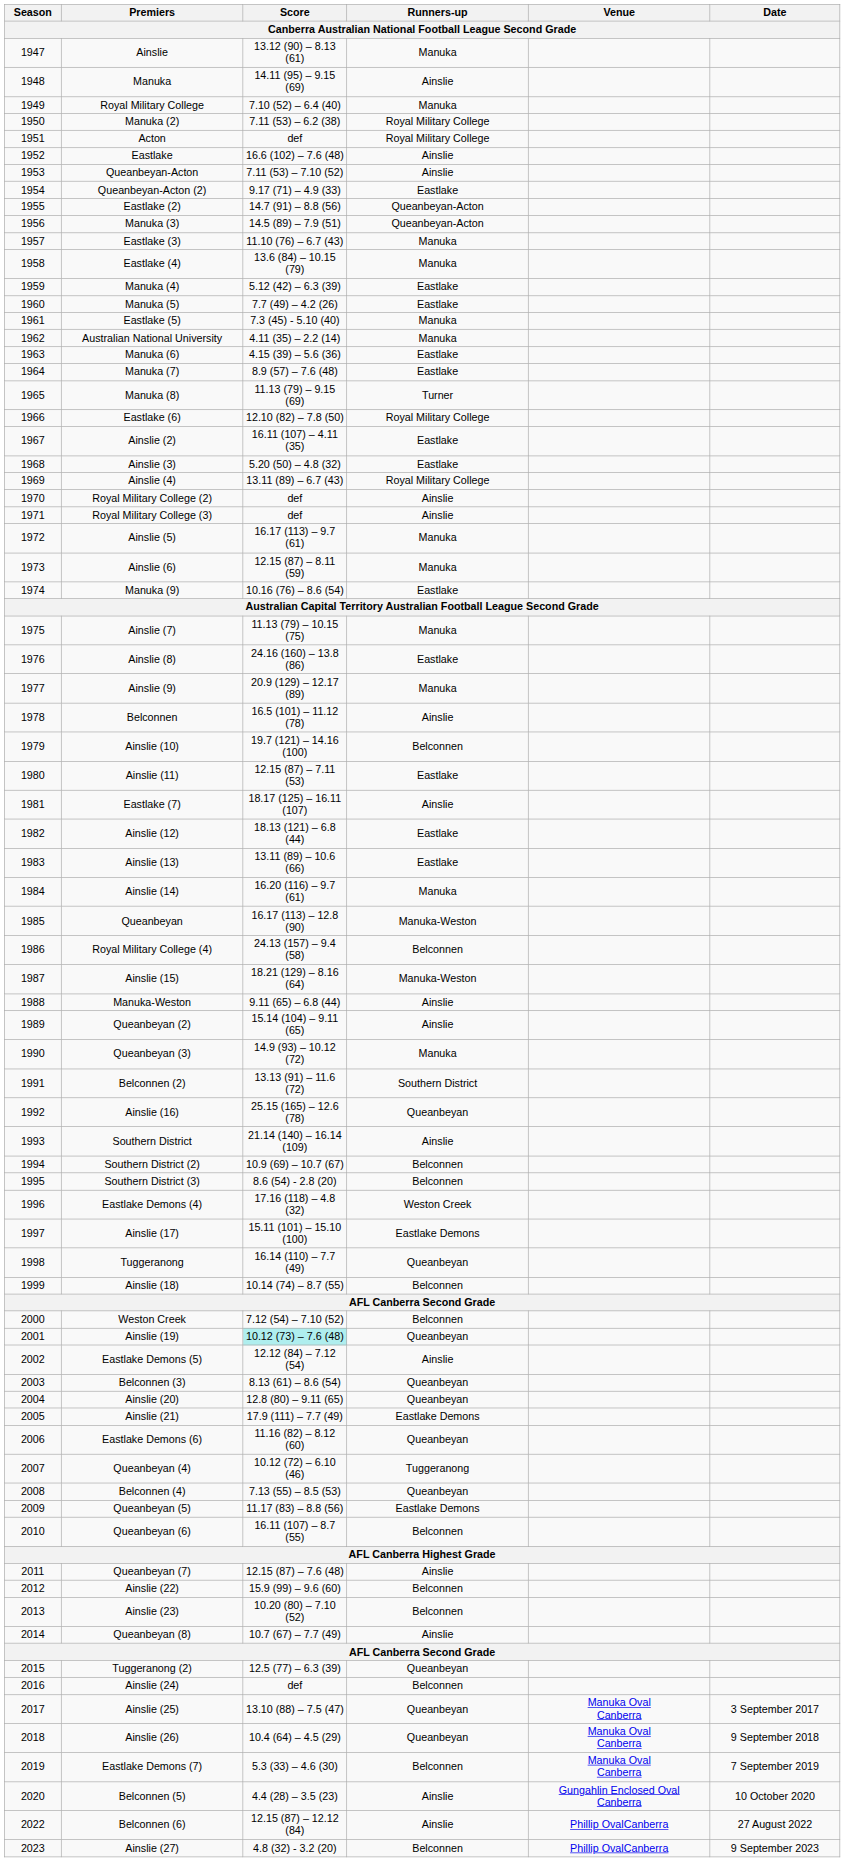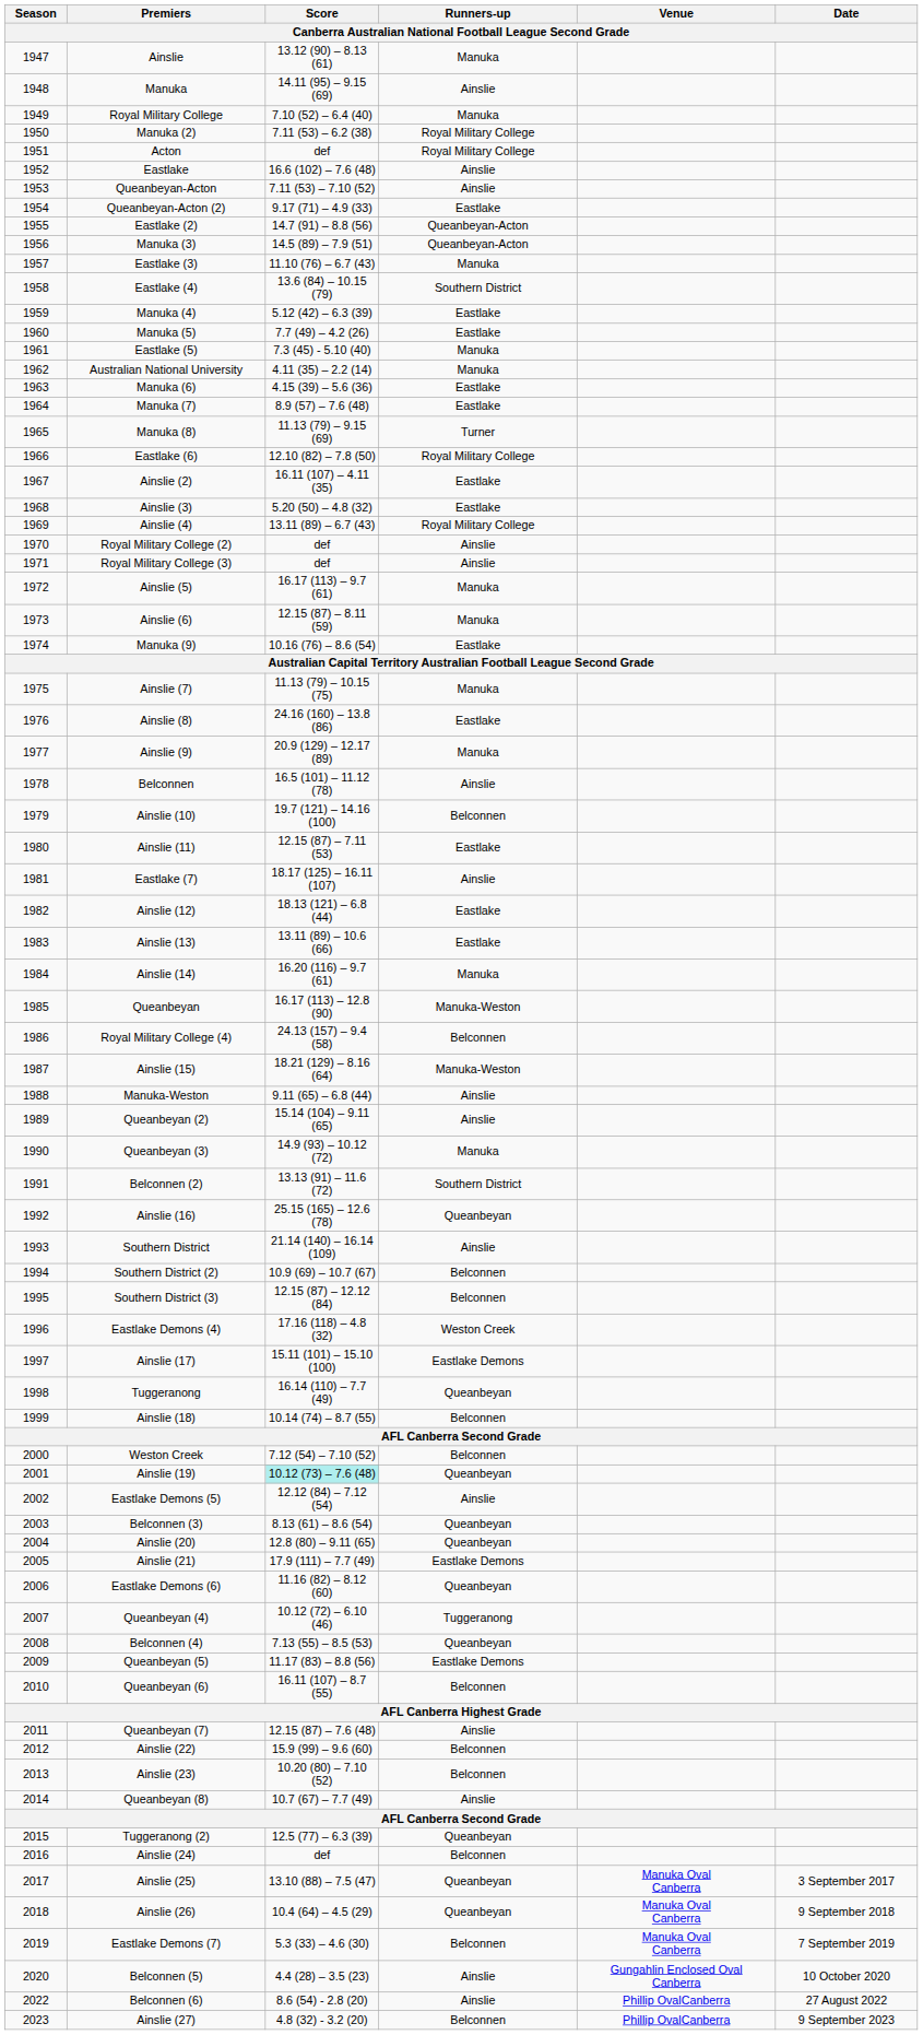 <table class="wikitable sortable" style="text-align:center;">
 <tr>
 <th width="3%">Season</th>
 <th width="14%">Premiers</th>
 <th width="8%">Score</th>
 <th width="14%">Runners-up</th>
 <th width="14%">Venue</th>
 <th width="10%">Date</th>
 </tr>
 <tr>
 <th colspan="6">Canberra Australian National Football League Second Grade</th>
 </tr>
 <tr>
 <td>1947</td>
 <td> Ainslie</td>
 <td>13.12 (90) – 8.13 (61)</td>
 <td> Manuka</td>
 <td></td>
 <td></td>
 </tr>
 <tr>
 <td>1948</td>
 <td> Manuka</td>
 <td>14.11 (95) – 9.15 (69)</td>
 <td> Ainslie</td>
 <td></td>
 <td></td>
 </tr>
 <tr>
 <td>1949</td>
 <td> Royal Military College</td>
 <td>7.10 (52) – 6.4 (40)</td>
 <td> Manuka</td>
 <td></td>
 <td></td>
 </tr>
 <tr>
 <td>1950</td>
 <td> Manuka (2)</td>
 <td>7.11 (53) – 6.2 (38)</td>
 <td> Royal Military College</td>
 <td></td>
 <td></td>
 </tr>
 <tr>
 <td>1951</td>
 <td> Acton</td>
 <td>def</td>
 <td> Royal Military College</td>
 <td></td>
 <td></td>
 </tr>
 <tr>
 <td>1952</td>
 <td> Eastlake</td>
 <td>16.6 (102) – 7.6 (48)</td>
 <td> Ainslie</td>
 <td></td>
 <td></td>
 </tr>
 <tr>
 <td>1953</td>
 <td> Queanbeyan-Acton</td>
 <td>7.11 (53) – 7.10 (52)</td>
 <td> Ainslie</td>
 <td></td>
 <td></td>
 </tr>
 <tr>
 <td>1954</td>
 <td> Queanbeyan-Acton (2)</td>
 <td>9.17 (71) – 4.9 (33)</td>
 <td> Eastlake</td>
 <td></td>
 <td></td>
 </tr>
 <tr>
 <td>1955</td>
 <td> Eastlake (2)</td>
 <td>14.7 (91) – 8.8 (56)</td>
 <td> Queanbeyan-Acton</td>
 <td></td>
 <td></td>
 </tr>
 <tr>
 <td>1956</td>
 <td> Manuka (3)</td>
 <td>14.5 (89) – 7.9 (51)</td>
 <td> Queanbeyan-Acton</td>
 <td></td>
 <td></td>
 </tr>
 <tr>
 <td>1957</td>
 <td> Eastlake (3)</td>
 <td>11.10 (76) – 6.7 (43)</td>
 <td> Manuka</td>
 <td></td>
 <td></td>
 </tr>
 <tr>
 <td>1958</td>
 <td> Eastlake (4)</td>
 <td>13.6 (84) – 10.15 (79)</td>
-<td> Manuka</td>
+<td> Southern District</td>
 <td></td>
 <td></td>
 </tr>
 <tr>
 <td>1959</td>
 <td> Manuka (4)</td>
 <td>5.12 (42) – 6.3 (39)</td>
 <td> Eastlake</td>
 <td></td>
 <td></td>
 </tr>
 <tr>
 <td>1960</td>
 <td> Manuka (5)</td>
 <td>7.7 (49) – 4.2 (26)</td>
 <td> Eastlake</td>
 <td></td>
 <td></td>
 </tr>
 <tr>
 <td>1961</td>
 <td> Eastlake (5)</td>
 <td>7.3 (45) - 5.10 (40)</td>
 <td> Manuka</td>
 <td></td>
 <td></td>
 </tr>
 <tr>
 <td>1962</td>
 <td> Australian National University</td>
 <td>4.11 (35) – 2.2 (14)</td>
 <td> Manuka</td>
 <td></td>
 <td></td>
 </tr>
 <tr>
 <td>1963</td>
 <td> Manuka (6)</td>
 <td>4.15 (39) – 5.6 (36)</td>
 <td> Eastlake</td>
 <td></td>
 <td></td>
 </tr>
 <tr>
 <td>1964</td>
 <td> Manuka (7)</td>
 <td>8.9 (57) – 7.6 (48)</td>
 <td> Eastlake</td>
 <td></td>
 <td></td>
 </tr>
 <tr>
 <td>1965</td>
 <td> Manuka (8)</td>
 <td>11.13 (79) – 9.15 (69)</td>
 <td> Turner</td>
 <td></td>
 <td></td>
 </tr>
 <tr>
 <td>1966</td>
 <td> Eastlake (6)</td>
 <td>12.10 (82) – 7.8 (50)</td>
 <td> Royal Military College</td>
 <td></td>
 <td></td>
 </tr>
 <tr>
 <td>1967</td>
 <td> Ainslie (2)</td>
 <td>16.11 (107) – 4.11 (35)</td>
 <td> Eastlake</td>
 <td></td>
 <td></td>
 </tr>
 <tr>
 <td>1968</td>
 <td> Ainslie (3)</td>
 <td>5.20 (50) – 4.8 (32)</td>
 <td> Eastlake</td>
 <td></td>
 <td></td>
 </tr>
 <tr>
 <td>1969</td>
 <td> Ainslie (4)</td>
 <td>13.11 (89) – 6.7 (43)</td>
 <td> Royal Military College</td>
 <td></td>
 <td></td>
 </tr>
 <tr>
 <td>1970</td>
 <td> Royal Military College (2)</td>
 <td>def</td>
 <td> Ainslie</td>
 <td></td>
 <td></td>
 </tr>
 <tr>
 <td>1971</td>
 <td> Royal Military College (3)</td>
 <td>def</td>
 <td> Ainslie</td>
 <td></td>
 <td></td>
 </tr>
 <tr>
 <td>1972</td>
 <td> Ainslie (5)</td>
 <td>16.17 (113) – 9.7 (61)</td>
 <td> Manuka</td>
 <td></td>
 <td></td>
 </tr>
 <tr>
 <td>1973</td>
 <td> Ainslie (6)</td>
 <td>12.15 (87) – 8.11 (59)</td>
 <td> Manuka</td>
 <td></td>
 <td></td>
 </tr>
 <tr>
 <td>1974</td>
 <td> Manuka (9)</td>
 <td>10.16 (76) – 8.6 (54)</td>
 <td> Eastlake</td>
 <td></td>
 <td></td>
 </tr>
 <tr>
 <th colspan="6">Australian Capital Territory Australian Football League Second Grade</th>
 </tr>
 <tr>
 <td>1975</td>
 <td> Ainslie (7)</td>
 <td>11.13 (79) – 10.15 (75)</td>
 <td> Manuka</td>
 <td></td>
 <td></td>
 </tr>
 <tr>
 <td>1976</td>
 <td> Ainslie (8)</td>
 <td>24.16 (160) – 13.8 (86)</td>
 <td> Eastlake</td>
 <td></td>
 <td></td>
 </tr>
 <tr>
 <td>1977</td>
 <td> Ainslie (9)</td>
 <td>20.9 (129) – 12.17 (89)</td>
 <td> Manuka</td>
 <td></td>
 <td></td>
 </tr>
 <tr>
 <td>1978</td>
 <td> Belconnen</td>
 <td>16.5 (101) – 11.12 (78)</td>
 <td> Ainslie</td>
 <td></td>
 <td></td>
 </tr>
 <tr>
 <td>1979</td>
 <td> Ainslie (10)</td>
 <td>19.7 (121) – 14.16 (100)</td>
 <td> Belconnen</td>
 <td></td>
 <td></td>
 </tr>
 <tr>
 <td>1980</td>
 <td> Ainslie (11)</td>
 <td>12.15 (87) – 7.11 (53)</td>
 <td> Eastlake</td>
 <td></td>
 <td></td>
 </tr>
 <tr>
 <td>1981</td>
 <td> Eastlake (7)</td>
 <td>18.17 (125) – 16.11 (107)</td>
 <td> Ainslie</td>
 <td></td>
 <td></td>
 </tr>
 <tr>
 <td>1982</td>
 <td> Ainslie (12)</td>
 <td>18.13 (121) – 6.8 (44)</td>
 <td> Eastlake</td>
 <td></td>
 <td></td>
 </tr>
 <tr>
 <td>1983</td>
 <td> Ainslie (13)</td>
 <td>13.11 (89) – 10.6 (66)</td>
 <td> Eastlake</td>
 <td></td>
 <td></td>
 </tr>
 <tr>
 <td>1984</td>
 <td> Ainslie (14)</td>
 <td>16.20 (116) – 9.7 (61)</td>
 <td> Manuka</td>
 <td></td>
 <td></td>
 </tr>
 <tr>
 <td>1985</td>
 <td> Queanbeyan</td>
 <td>16.17 (113) – 12.8 (90)</td>
 <td> Manuka-Weston</td>
 <td></td>
 <td></td>
 </tr>
 <tr>
 <td>1986</td>
 <td> Royal Military College (4)</td>
 <td>24.13 (157) – 9.4 (58)</td>
 <td> Belconnen</td>
 <td></td>
 <td></td>
 </tr>
 <tr>
 <td>1987</td>
 <td> Ainslie (15)</td>
 <td>18.21 (129) – 8.16 (64)</td>
 <td> Manuka-Weston</td>
 <td></td>
 <td></td>
 </tr>
 <tr>
 <td>1988</td>
 <td> Manuka-Weston</td>
 <td>9.11 (65) – 6.8 (44)</td>
 <td> Ainslie</td>
 <td></td>
 <td></td>
 </tr>
 <tr>
 <td>1989</td>
 <td> Queanbeyan (2)</td>
 <td>15.14 (104) – 9.11 (65)</td>
 <td> Ainslie</td>
 <td></td>
 <td></td>
 </tr>
 <tr>
 <td>1990</td>
 <td> Queanbeyan (3)</td>
 <td>14.9 (93) – 10.12 (72)</td>
 <td> Manuka</td>
 <td></td>
 <td></td>
 </tr>
 <tr>
 <td>1991</td>
 <td> Belconnen (2)</td>
 <td>13.13 (91) – 11.6 (72)</td>
 <td> Southern District</td>
 <td></td>
 <td></td>
 </tr>
 <tr>
 <td>1992</td>
 <td> Ainslie (16)</td>
 <td>25.15 (165) – 12.6 (78)</td>
 <td> Queanbeyan</td>
 <td></td>
 <td></td>
 </tr>
 <tr>
 <td>1993</td>
 <td> Southern District</td>
 <td>21.14 (140) – 16.14 (109)</td>
 <td> Ainslie</td>
 <td></td>
 <td></td>
 </tr>
 <tr>
 <td>1994</td>
 <td> Southern District (2)</td>
 <td>10.9 (69) – 10.7 (67)</td>
 <td> Belconnen</td>
 <td></td>
 <td></td>
 </tr>
 <tr>
 <td>1995</td>
 <td> Southern District (3)</td>
-<td>8.6 (54) - 2.8 (20)</td>
+<td>12.15 (87) – 12.12 (84)</td>
 <td> Belconnen</td>
 <td></td>
 <td></td>
 </tr>
 <tr>
 <td>1996</td>
 <td> Eastlake Demons (4)</td>
 <td>17.16 (118) – 4.8 (32)</td>
 <td> Weston Creek</td>
 <td></td>
 <td></td>
 </tr>
 <tr>
 <td>1997</td>
 <td> Ainslie (17)</td>
 <td>15.11 (101) – 15.10 (100)</td>
 <td> Eastlake Demons</td>
 <td></td>
 <td></td>
 </tr>
 <tr>
 <td>1998</td>
 <td> Tuggeranong</td>
 <td>16.14 (110) – 7.7 (49)</td>
 <td> Queanbeyan</td>
 <td></td>
 <td></td>
 </tr>
 <tr>
 <td>1999</td>
 <td> Ainslie (18)</td>
 <td>10.14 (74) – 8.7 (55)</td>
 <td> Belconnen</td>
 <td></td>
 <td></td>
 </tr>
 <tr>
 <th colspan="6">AFL Canberra Second Grade</th>
 </tr>
 <tr>
 <td>2000</td>
 <td> Weston Creek</td>
 <td>7.12 (54) – 7.10 (52)</td>
 <td> Belconnen</td>
 <td></td>
 <td></td>
 </tr>
 <tr>
 <td>2001</td>
 <td> Ainslie (19)</td>
 <td style="background: paleturquoise;">10.12 (73) – 7.6 (48)</td>
 <td> Queanbeyan</td>
 <td></td>
 <td></td>
 </tr>
 <tr>
 <td>2002</td>
 <td> Eastlake Demons (5)</td>
 <td>12.12 (84) – 7.12 (54)</td>
 <td> Ainslie</td>
 <td></td>
 <td></td>
 </tr>
 <tr>
 <td>2003</td>
 <td> Belconnen (3)</td>
 <td>8.13 (61) – 8.6 (54)</td>
 <td> Queanbeyan</td>
 <td></td>
 <td></td>
 </tr>
 <tr>
 <td>2004</td>
 <td> Ainslie (20)</td>
 <td>12.8 (80) – 9.11 (65)</td>
 <td> Queanbeyan</td>
 <td></td>
 <td></td>
 </tr>
 <tr>
 <td>2005</td>
 <td> Ainslie (21)</td>
 <td>17.9 (111) – 7.7 (49)</td>
 <td> Eastlake Demons</td>
 <td></td>
 <td></td>
 </tr>
 <tr>
 <td>2006</td>
 <td> Eastlake Demons (6)</td>
 <td>11.16 (82) – 8.12 (60)</td>
 <td> Queanbeyan</td>
 <td></td>
 <td></td>
 </tr>
 <tr>
 <td>2007</td>
 <td> Queanbeyan (4)</td>
 <td>10.12 (72) – 6.10 (46)</td>
 <td> Tuggeranong</td>
 <td></td>
 <td></td>
 </tr>
 <tr>
 <td>2008</td>
 <td> Belconnen (4)</td>
 <td>7.13 (55) – 8.5 (53)</td>
 <td> Queanbeyan</td>
 <td></td>
 <td></td>
 </tr>
 <tr>
 <td>2009</td>
 <td> Queanbeyan (5)</td>
 <td>11.17 (83) – 8.8 (56)</td>
 <td> Eastlake Demons</td>
 <td></td>
 <td></td>
 </tr>
 <tr>
 <td>2010</td>
 <td> Queanbeyan (6)</td>
 <td>16.11 (107) – 8.7 (55)</td>
 <td> Belconnen</td>
 <td></td>
 <td></td>
 </tr>
 <tr>
 <th colspan="6">AFL Canberra Highest Grade</th>
 </tr>
 <tr>
 <td>2011</td>
 <td> Queanbeyan (7)</td>
 <td>12.15 (87) – 7.6 (48)</td>
 <td> Ainslie</td>
 <td></td>
 <td></td>
 </tr>
 <tr>
 <td>2012</td>
 <td> Ainslie (22)</td>
 <td>15.9 (99) – 9.6 (60)</td>
 <td> Belconnen</td>
 <td></td>
 <td></td>
 </tr>
 <tr>
 <td>2013</td>
 <td> Ainslie (23)</td>
 <td>10.20 (80) – 7.10 (52)</td>
 <td> Belconnen</td>
 <td></td>
 <td></td>
 </tr>
 <tr>
 <td>2014</td>
 <td> Queanbeyan (8)</td>
 <td>10.7 (67) – 7.7 (49)</td>
 <td> Ainslie</td>
 <td></td>
 <td></td>
 </tr>
 <tr>
 <th colspan="6">AFL Canberra Second Grade</th>
 </tr>
 <tr>
 <td>2015</td>
 <td> Tuggeranong (2)</td>
 <td>12.5 (77) – 6.3 (39)</td>
 <td> Queanbeyan</td>
 <td></td>
 <td></td>
 </tr>
 <tr>
 <td>2016</td>
 <td> Ainslie (24)</td>
 <td>def</td>
 <td> Belconnen</td>
 <td></td>
 <td></td>
 </tr>
 <tr>
 <td>2017</td>
 <td> Ainslie (25)</td>
 <td>13.10 (88) – 7.5 (47)</td>
 <td> Queanbeyan</td>
 <td><a href='#'>Manuka Oval</a><br><a href='#'>Canberra</a></td>
 <td>3 September 2017</td>
 </tr>
 <tr>
 <td>2018</td>
 <td> Ainslie (26)</td>
 <td>10.4 (64) – 4.5 (29)</td>
 <td> Queanbeyan</td>
 <td><a href='#'>Manuka Oval</a><br><a href='#'>Canberra</a></td>
 <td>9 September 2018</td>
 </tr>
 <tr>
 <td>2019</td>
 <td> Eastlake Demons (7)</td>
 <td>5.3 (33) – 4.6 (30)</td>
 <td> Belconnen</td>
 <td><a href='#'>Manuka Oval</a><br><a href='#'>Canberra</a></td>
 <td>7 September 2019</td>
 </tr>
 <tr>
 <td>2020</td>
 <td> Belconnen (5)</td>
 <td>4.4 (28) – 3.5 (23)</td>
 <td> Ainslie</td>
 <td><a href='#'>Gungahlin Enclosed Oval</a><br><a href='#'>Canberra</a></td>
 <td>10 October 2020</td>
 </tr>
 <tr>
 <td>2022</td>
 <td> Belconnen (6)</td>
-<td>12.15 (87) – 12.12 (84)</td>
+<td>8.6 (54) - 2.8 (20)</td>
 <td> Ainslie</td>
 <td><a href='#'>Phillip Oval</a><a href='#'>Canberra</a></td>
 <td>27 August 2022</td>
 </tr>
 <tr>
 <td>2023</td>
 <td> Ainslie (27)</td>
 <td>4.8 (32) - 3.2 (20)</td>
 <td> Belconnen</td>
 <td><a href='#'>Phillip Oval</a><a href='#'>Canberra</a></td>
 <td>9 September 2023</td>
 </tr>
 </table>
